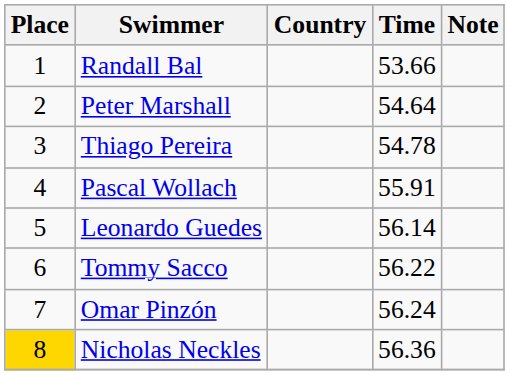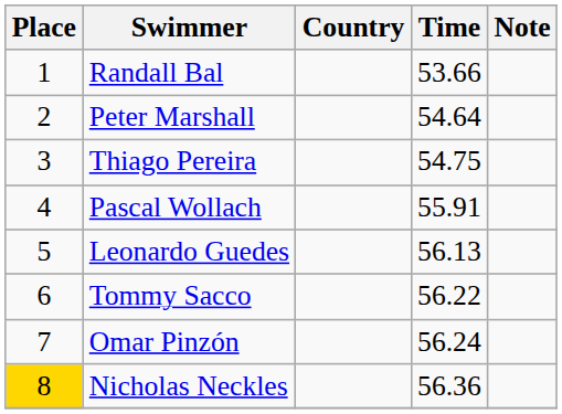 <table class="wikitable" style="text-align:center">
 <tr>
 <th>Place</th>
 <th>Swimmer</th>
 <th>Country</th>
 <th>Time</th>
 <th>Note</th>
 </tr>
 <tr>
 <td>1</td>
 <td align=left><a href='#'>Randall Bal</a></td>
 <td align=left></td>
 <td>53.66</td>
 <td></td>
 </tr>
 <tr>
 <td>2</td>
 <td align=left><a href='#'>Peter Marshall</a></td>
 <td align=left></td>
 <td>54.64</td>
 <td></td>
 </tr>
 <tr>
 <td>3</td>
 <td align=left><a href='#'>Thiago Pereira</a></td>
 <td align=left></td>
-<td>54.78</td>
+<td>54.75</td>
 <td></td>
 </tr>
 <tr>
 <td>4</td>
 <td align=left><a href='#'>Pascal Wollach</a></td>
 <td align=left></td>
 <td>55.91</td>
 <td></td>
 </tr>
 <tr>
 <td>5</td>
 <td align=left><a href='#'>Leonardo Guedes</a></td>
 <td align=left></td>
-<td>56.14</td>
+<td>56.13</td>
 <td></td>
 </tr>
 <tr>
 <td>6</td>
 <td align=left><a href='#'>Tommy Sacco</a></td>
 <td align=left></td>
 <td>56.22</td>
 <td></td>
 </tr>
 <tr>
 <td>7</td>
 <td align=left><a href='#'>Omar Pinzón</a></td>
 <td align=left></td>
 <td>56.24</td>
 <td></td>
 </tr>
 <tr>
 <td style="background: gold;">8</td>
 <td align=left><a href='#'>Nicholas Neckles</a></td>
 <td align=left></td>
 <td>56.36</td>
 <td></td>
 </tr>
 <tr>
 </tr>
 </table>
